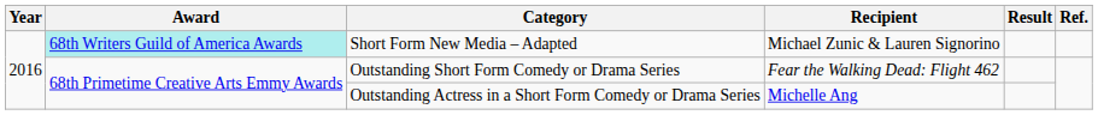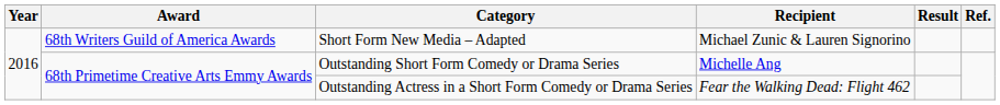 <table class="wikitable sortable plainrowheaders">
 <tr>
 <th scope="col">Year</th>
 <th scope="col">Award</th>
 <th scope="col">Category</th>
 <th scope="col">Recipient</th>
 <th scope="col">Result</th>
 <th scope="col">Ref.</th>
 </tr>
 <tr>
 <td rowspan=3>2016</td>
-<td style="background: paleturquoise;"><a href='#'>68th Writers Guild of America Awards</a></td>
+<td><a href='#'>68th Writers Guild of America Awards</a></td>
 <td>Short Form New Media – Adapted</td>
 <td>Michael Zunic & Lauren Signorino</td>
 <td></td>
 <td></td>
 </tr>
 <tr>
 <td rowspan=2><a href='#'>68th Primetime Creative Arts Emmy Awards</a></td>
 <td>Outstanding Short Form Comedy or Drama Series</td>
-<td><em>Fear the Walking Dead: Flight 462</em></td>
+<td><a href='#'>Michelle Ang</a></td>
 <td></td>
 <td rowspan=2></td>
 </tr>
 <tr>
 <td>Outstanding Actress in a Short Form Comedy or Drama Series</td>
-<td><a href='#'>Michelle Ang</a></td>
+<td><em>Fear the Walking Dead: Flight 462</em></td>
 <td></td>
 </tr>
 </table>
